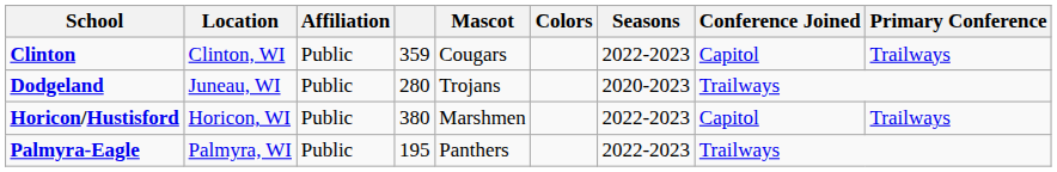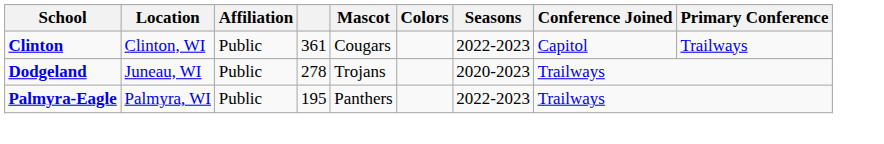 <table class="wikitable sortable">
 <tr>
 <th>School</th>
 <th>Location</th>
 <th>Affiliation</th>
 <th></th>
 <th>Mascot</th>
 <th>Colors</th>
 <th>Seasons</th>
 <th>Conference Joined</th>
 <th>Primary Conference</th>
 </tr>
 <tr>
 <td><a href='#'><strong>Clinton</strong></a></td>
 <td><a href='#'>Clinton, WI</a></td>
 <td>Public</td>
-<td>359</td>
+<td>361</td>
 <td>Cougars</td>
 <td> </td>
 <td>2022-2023</td>
 <td><a href='#'>Capitol</a></td>
 <td><a href='#'>Trailways</a></td>
 </tr>
 <tr>
 <td><a href='#'><strong>Dodgeland</strong></a></td>
 <td><a href='#'>Juneau, WI</a></td>
 <td>Public</td>
-<td>280</td>
+<td>278</td>
 <td>Trojans</td>
 <td> </td>
 <td>2020-2023</td>
 <td colspan="2"><a href='#'>Trailways</a></td>
-</tr>
-<tr>
-<td><strong><a href='#'>Horicon</a>/<a href='#'>Hustisford</a></strong></td>
-<td><a href='#'>Horicon, WI</a></td>
-<td>Public</td>
-<td>380</td>
-<td>Marshmen</td>
-<td> </td>
-<td>2022-2023</td>
-<td><a href='#'>Capitol</a></td>
-<td><a href='#'>Trailways</a></td>
 </tr>
 <tr>
 <td><strong><a href='#'>Palmyra-Eagle</a></strong></td>
 <td><a href='#'>Palmyra, WI</a></td>
 <td>Public</td>
 <td>195</td>
 <td>Panthers</td>
 <td> </td>
 <td>2022-2023</td>
 <td colspan="2"><a href='#'>Trailways</a></td>
 </tr>
 </table>
